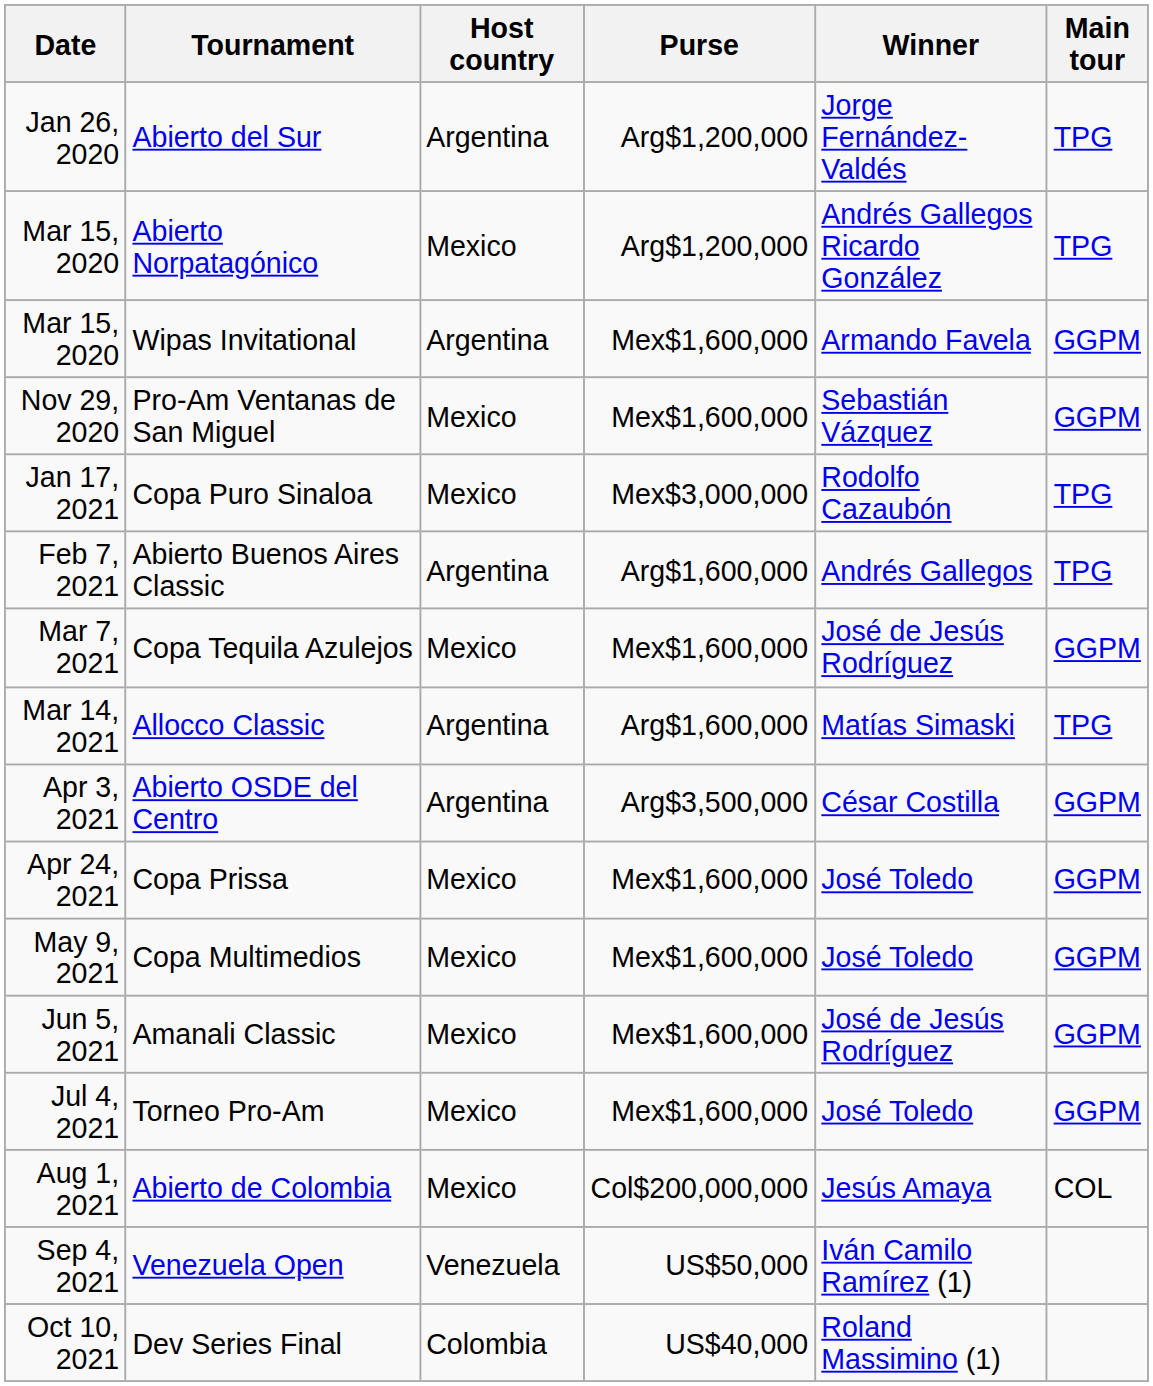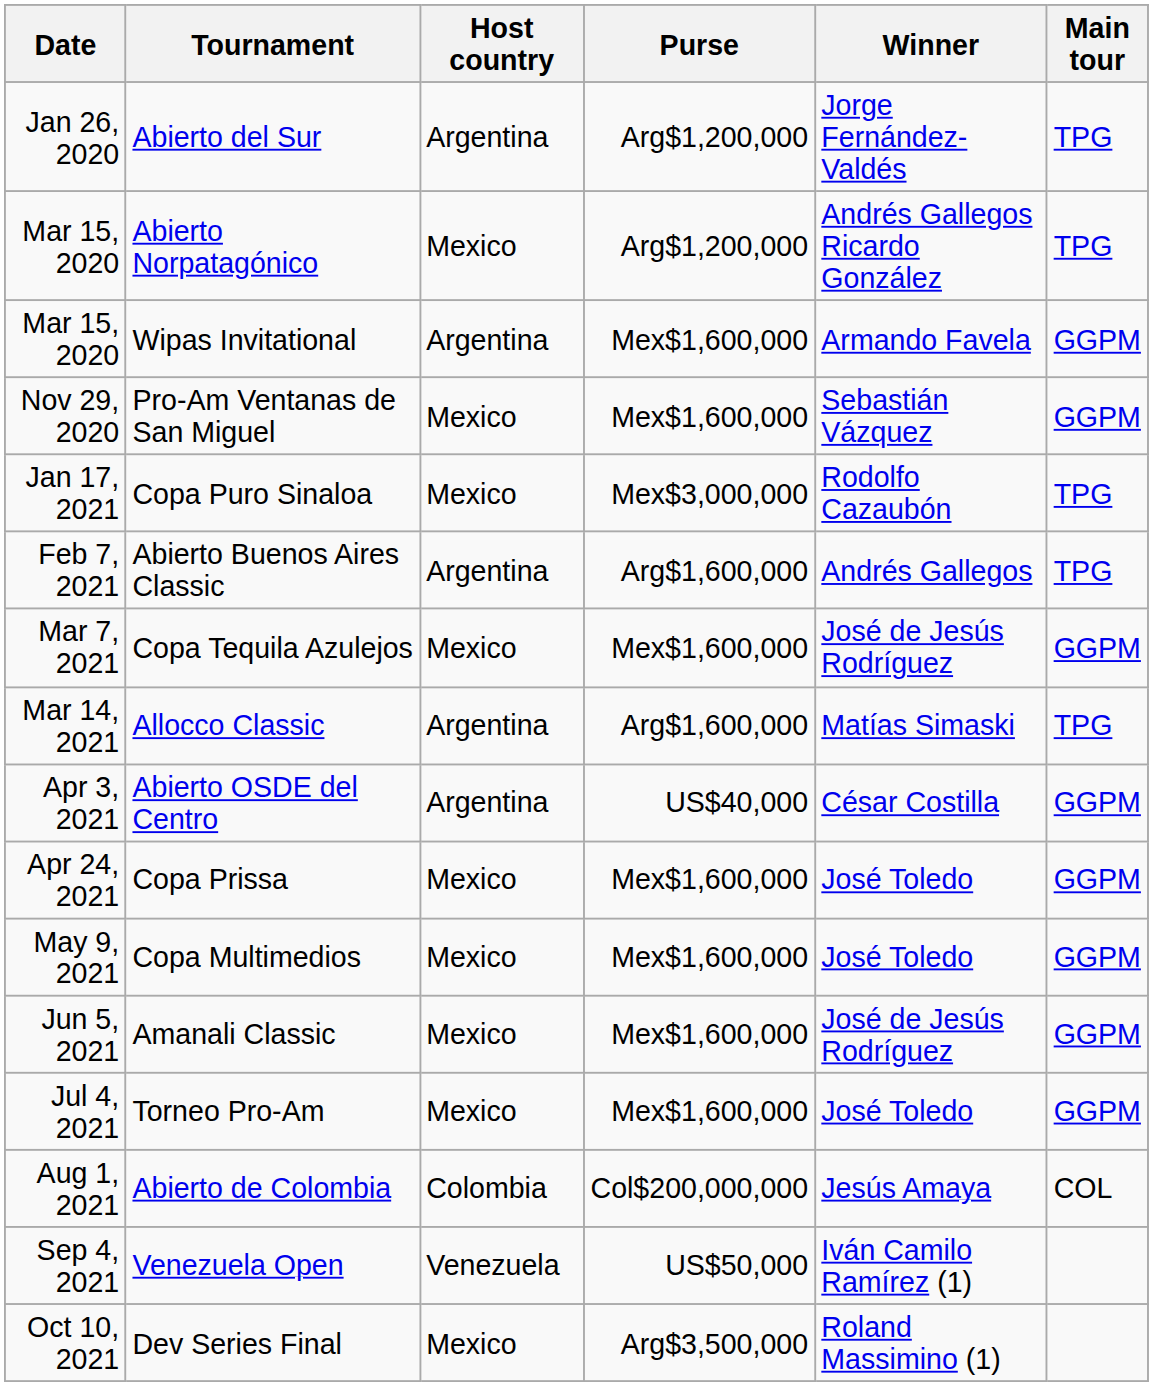 <table class="wikitable" style="font-size:95%;">
 <tr>
 <th>Date</th>
 <th>Tournament</th>
 <th>Host country</th>
 <th>Purse</th>
 <th>Winner</th>
 <th>Main<br>tour</th>
 </tr>
 <tr>
 <td align=right>Jan 26, 2020</td>
 <td><a href='#'>Abierto del Sur</a></td>
 <td>Argentina</td>
 <td align=right>Arg$1,200,000</td>
 <td> <a href='#'>Jorge Fernández-Valdés</a></td>
 <td><a href='#'>TPG</a></td>
 </tr>
 <tr>
 <td align=right>Mar 15, 2020</td>
 <td><a href='#'>Abierto Norpatagónico</a></td>
 <td>Mexico</td>
 <td align=right>Arg$1,200,000</td>
 <td> <a href='#'>Andrés Gallegos</a><br> <a href='#'>Ricardo González</a></td>
 <td><a href='#'>TPG</a></td>
 </tr>
 <tr>
 <td align=right>Mar 15, 2020</td>
 <td>Wipas Invitational</td>
 <td>Argentina</td>
 <td align=right>Mex$1,600,000</td>
 <td> <a href='#'>Armando Favela</a></td>
 <td><a href='#'>GGPM</a></td>
 </tr>
 <tr>
 <td align=right>Nov 29, 2020</td>
 <td>Pro-Am Ventanas de San Miguel</td>
 <td>Mexico</td>
 <td align=right>Mex$1,600,000</td>
 <td> <a href='#'>Sebastián Vázquez</a></td>
 <td><a href='#'>GGPM</a></td>
 </tr>
 <tr>
 <td align=right>Jan 17, 2021</td>
 <td>Copa Puro Sinaloa</td>
 <td>Mexico</td>
 <td align=right>Mex$3,000,000</td>
 <td> <a href='#'>Rodolfo Cazaubón</a></td>
 <td><a href='#'>TPG</a></td>
 </tr>
 <tr>
 <td align=right>Feb 7, 2021</td>
 <td>Abierto Buenos Aires Classic</td>
 <td>Argentina</td>
 <td align=right>Arg$1,600,000</td>
 <td> <a href='#'>Andrés Gallegos</a></td>
 <td><a href='#'>TPG</a></td>
 </tr>
 <tr>
 <td align=right>Mar 7, 2021</td>
 <td>Copa Tequila Azulejos</td>
 <td>Mexico</td>
 <td align=right>Mex$1,600,000</td>
 <td> <a href='#'>José de Jesús Rodríguez</a></td>
 <td><a href='#'>GGPM</a></td>
 </tr>
 <tr>
 <td align=right>Mar 14, 2021</td>
 <td><a href='#'>Allocco Classic</a></td>
 <td>Argentina</td>
 <td align=right>Arg$1,600,000</td>
 <td> <a href='#'>Matías Simaski</a></td>
 <td><a href='#'>TPG</a></td>
 </tr>
 <tr>
 <td align=right>Apr 3, 2021</td>
 <td><a href='#'>Abierto OSDE del Centro</a></td>
 <td>Argentina</td>
-<td align=right>Arg$3,500,000</td>
+<td align=right>US$40,000</td>
 <td> <a href='#'>César Costilla</a></td>
 <td><a href='#'>GGPM</a></td>
 </tr>
 <tr>
 <td align=right>Apr 24, 2021</td>
 <td>Copa Prissa</td>
 <td>Mexico</td>
 <td align=right>Mex$1,600,000</td>
 <td> <a href='#'>José Toledo</a></td>
 <td><a href='#'>GGPM</a></td>
 </tr>
 <tr>
 <td align=right>May 9, 2021</td>
 <td>Copa Multimedios</td>
 <td>Mexico</td>
 <td align=right>Mex$1,600,000</td>
 <td> <a href='#'>José Toledo</a></td>
 <td><a href='#'>GGPM</a></td>
 </tr>
 <tr>
 <td align=right>Jun 5, 2021</td>
 <td>Amanali Classic</td>
 <td>Mexico</td>
 <td align=right>Mex$1,600,000</td>
 <td> <a href='#'>José de Jesús Rodríguez</a></td>
 <td><a href='#'>GGPM</a></td>
 </tr>
 <tr>
 <td align=right>Jul 4, 2021</td>
 <td>Torneo Pro-Am</td>
 <td>Mexico</td>
 <td align=right>Mex$1,600,000</td>
 <td> <a href='#'>José Toledo</a></td>
 <td><a href='#'>GGPM</a></td>
 </tr>
 <tr>
 <td align=right>Aug 1, 2021</td>
 <td><a href='#'>Abierto de Colombia</a></td>
-<td>Mexico</td>
+<td>Colombia</td>
 <td align=right>Col$200,000,000</td>
 <td> <a href='#'>Jesús Amaya</a></td>
 <td>COL</td>
 </tr>
 <tr>
 <td align=right>Sep 4, 2021</td>
 <td><a href='#'>Venezuela Open</a></td>
 <td>Venezuela</td>
 <td align=right>US$50,000</td>
 <td> <a href='#'>Iván Camilo Ramírez</a> (1)</td>
 <td></td>
 </tr>
 <tr>
 <td align=right>Oct 10, 2021</td>
 <td>Dev Series Final</td>
-<td>Colombia</td>
-<td align=right>US$40,000</td>
+<td>Mexico</td>
+<td align=right>Arg$3,500,000</td>
 <td> <a href='#'>Roland Massimino</a> (1)</td>
 <td></td>
 </tr>
 </table>
